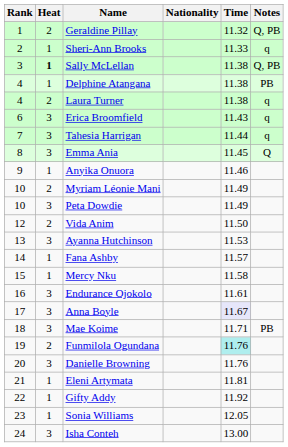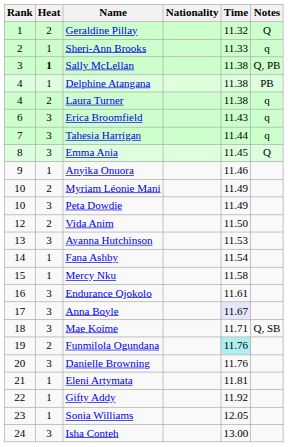 <table class="wikitable sortable" style="text-align:center">
 <tr>
 <th>Rank</th>
 <th>Heat</th>
 <th>Name</th>
 <th>Nationality</th>
 <th>Time</th>
 <th>Notes</th>
 </tr>
 <tr bgcolor=ccffcc>
 <td>1</td>
 <td>2</td>
 <td align=left><a href='#'>Geraldine Pillay</a></td>
 <td align=left></td>
 <td>11.32</td>
-<td>Q, PB</td>
+<td>Q</td>
 </tr>
 <tr bgcolor=ccffcc>
 <td>2</td>
 <td>1</td>
 <td align=left><a href='#'>Sheri-Ann Brooks</a></td>
 <td align=left></td>
 <td>11.33</td>
 <td>q</td>
 </tr>
 <tr bgcolor=ccffcc>
 <td>3</td>
 <td><strong>1</strong></td>
 <td align=left><a href='#'>Sally McLellan</a></td>
 <td align=left></td>
 <td>11.38</td>
 <td>Q, PB</td>
 </tr>
 <tr bgcolor=ddffdd>
 <td>4</td>
 <td>1</td>
 <td align=left><a href='#'>Delphine Atangana</a></td>
 <td align=left></td>
 <td>11.38</td>
 <td>PB</td>
 </tr>
 <tr bgcolor=ccffcc>
 <td>4</td>
 <td>2</td>
 <td align=left><a href='#'>Laura Turner</a></td>
 <td align=left></td>
 <td>11.38</td>
 <td>q</td>
 </tr>
 <tr bgcolor=ccffcc>
 <td>6</td>
 <td>3</td>
 <td align=left><a href='#'>Erica Broomfield</a></td>
 <td align=left></td>
 <td>11.43</td>
 <td>q</td>
 </tr>
 <tr bgcolor=ccffcc>
 <td>7</td>
 <td>3</td>
 <td align=left><a href='#'>Tahesia Harrigan</a></td>
 <td align=left></td>
 <td>11.44</td>
 <td>q</td>
 </tr>
 <tr bgcolor=ddffdd>
 <td>8</td>
 <td>3</td>
 <td align=left><a href='#'>Emma Ania</a></td>
 <td align=left></td>
 <td>11.45</td>
 <td>Q</td>
 </tr>
 <tr>
 <td>9</td>
 <td>1</td>
 <td align=left><a href='#'>Anyika Onuora</a></td>
 <td align=left></td>
 <td>11.46</td>
 <td></td>
 </tr>
 <tr>
 <td>10</td>
 <td>2</td>
 <td align=left><a href='#'>Myriam Léonie Mani</a></td>
 <td align=left></td>
 <td>11.49</td>
 <td></td>
 </tr>
 <tr>
 <td>10</td>
 <td>3</td>
 <td align=left><a href='#'>Peta Dowdie</a></td>
 <td align=left></td>
 <td>11.49</td>
 <td></td>
 </tr>
 <tr>
 <td>12</td>
 <td>2</td>
 <td align=left><a href='#'>Vida Anim</a></td>
 <td align=left></td>
 <td>11.50</td>
 <td></td>
 </tr>
 <tr>
 <td>13</td>
 <td>3</td>
 <td align=left><a href='#'>Ayanna Hutchinson</a></td>
 <td align=left></td>
 <td>11.53</td>
 <td></td>
 </tr>
 <tr>
 <td>14</td>
 <td>1</td>
 <td align=left><a href='#'>Fana Ashby</a></td>
 <td align=left></td>
-<td>11.57</td>
+<td>11.54</td>
 <td></td>
 </tr>
 <tr>
 <td>15</td>
 <td>1</td>
 <td align=left><a href='#'>Mercy Nku</a></td>
 <td align=left></td>
 <td>11.58</td>
 <td></td>
 </tr>
 <tr>
 <td>16</td>
 <td>3</td>
 <td align=left><a href='#'>Endurance Ojokolo</a></td>
 <td align=left></td>
 <td>11.61</td>
 <td></td>
 </tr>
 <tr>
 <td>17</td>
 <td>3</td>
 <td align=left><a href='#'>Anna Boyle</a></td>
 <td align=left></td>
 <td style="background: lavender;">11.67</td>
 <td></td>
 </tr>
 <tr>
 <td>18</td>
 <td>3</td>
 <td align=left><a href='#'>Mae Koime</a></td>
 <td align=left></td>
 <td>11.71</td>
-<td>PB</td>
+<td>Q, SB</td>
 </tr>
 <tr>
 <td>19</td>
 <td>2</td>
 <td align=left><a href='#'>Funmilola Ogundana</a></td>
 <td align=left></td>
 <td style="background: paleturquoise;">11.76</td>
 <td></td>
 </tr>
 <tr>
 <td>20</td>
 <td>3</td>
 <td align=left><a href='#'>Danielle Browning</a></td>
 <td align=left></td>
 <td>11.76</td>
 <td></td>
 </tr>
 <tr>
 <td>21</td>
 <td>1</td>
 <td align=left><a href='#'>Eleni Artymata</a></td>
 <td align=left></td>
 <td>11.81</td>
 <td></td>
 </tr>
 <tr>
 <td>22</td>
 <td>1</td>
 <td align=left><a href='#'>Gifty Addy</a></td>
 <td align=left></td>
 <td>11.92</td>
 <td></td>
 </tr>
 <tr>
 <td>23</td>
 <td>1</td>
 <td align=left><a href='#'>Sonia Williams</a></td>
 <td align=left></td>
 <td>12.05</td>
 <td></td>
 </tr>
 <tr>
 <td>24</td>
 <td>3</td>
 <td align=left><a href='#'>Isha Conteh</a></td>
 <td align=left></td>
 <td>13.00</td>
 <td></td>
 </tr>
 </table>
